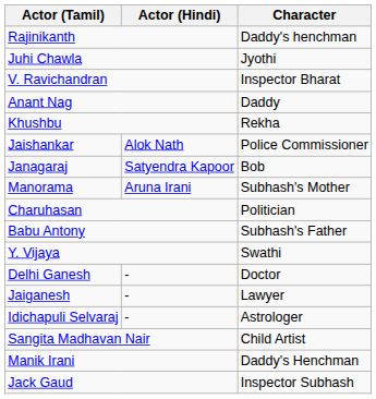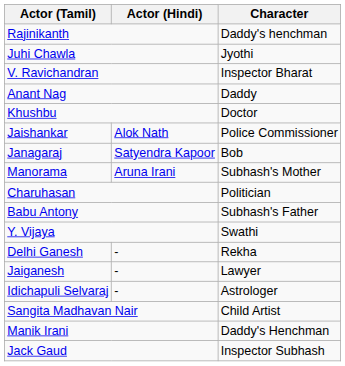 <table class="wikitable">
 <tr>
 <th>Actor (Tamil)</th>
 <th>Actor (Hindi)</th>
 <th>Character</th>
 </tr>
 <tr>
 <td colspan="2"><a href='#'>Rajinikanth</a></td>
 <td>Daddy's henchman</td>
 </tr>
 <tr>
 <td colspan="2"><a href='#'>Juhi Chawla</a></td>
 <td>Jyothi</td>
 </tr>
 <tr>
 <td colspan="2"><a href='#'>V. Ravichandran</a></td>
 <td>Inspector Bharat</td>
 </tr>
 <tr>
 <td colspan="2"><a href='#'>Anant Nag</a></td>
 <td>Daddy</td>
 </tr>
 <tr>
 <td colspan="2"><a href='#'>Khushbu</a></td>
-<td>Rekha</td>
+<td>Doctor</td>
 </tr>
 <tr>
 <td><a href='#'>Jaishankar</a></td>
 <td><a href='#'>Alok Nath</a></td>
 <td>Police Commissioner</td>
 </tr>
 <tr>
 <td><a href='#'>Janagaraj</a></td>
 <td><a href='#'>Satyendra Kapoor</a></td>
 <td>Bob</td>
 </tr>
 <tr>
 <td><a href='#'>Manorama</a></td>
 <td><a href='#'>Aruna Irani</a></td>
 <td>Subhash's Mother</td>
 </tr>
 <tr>
 <td colspan="2"><a href='#'>Charuhasan</a></td>
 <td>Politician</td>
 </tr>
 <tr>
 <td colspan="2"><a href='#'>Babu Antony</a></td>
 <td>Subhash's Father</td>
 </tr>
 <tr>
 <td colspan="2"><a href='#'>Y. Vijaya</a></td>
 <td>Swathi</td>
 </tr>
 <tr>
 <td><a href='#'>Delhi Ganesh</a></td>
 <td>-</td>
-<td>Doctor</td>
+<td>Rekha</td>
 </tr>
 <tr>
 <td><a href='#'>Jaiganesh</a></td>
 <td>-</td>
 <td>Lawyer</td>
 </tr>
 <tr>
 <td><a href='#'>Idichapuli Selvaraj</a></td>
 <td>-</td>
 <td>Astrologer</td>
 </tr>
 <tr>
 <td colspan="2"><a href='#'>Sangita Madhavan Nair</a></td>
 <td>Child Artist</td>
 </tr>
 <tr>
 <td colspan="2"><a href='#'>Manik Irani</a></td>
 <td>Daddy's Henchman</td>
 </tr>
 <tr>
 <td colspan="2"><a href='#'>Jack Gaud</a></td>
 <td>Inspector Subhash</td>
 </tr>
 </table>
